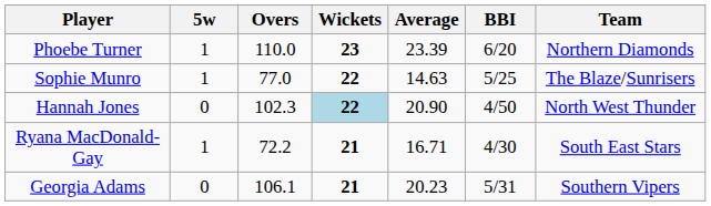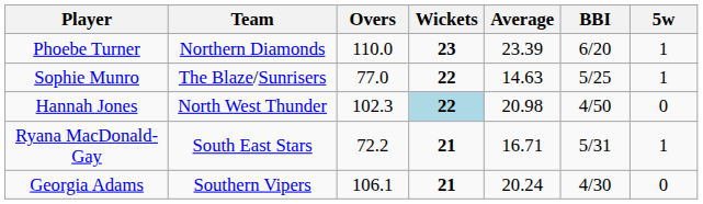 <table class="wikitable" style="text-align:center">
 <tr>
 <th width=150>Player</th>
-<th width=60>5w</th>
+<th width=150>Team</th>
 <th width=60>Overs</th>
 <th width=60>Wickets</th>
 <th width=60>Average</th>
 <th width=60>BBI</th>
-<th width=150>Team</th>
+<th width=60>5w</th>
 </tr>
 <tr>
 <td><a href='#'>Phoebe Turner</a></td>
-<td>1</td>
+<td><a href='#'>Northern Diamonds</a></td>
 <td>110.0</td>
 <td><strong>23</strong></td>
 <td>23.39</td>
 <td>6/20</td>
-<td><a href='#'>Northern Diamonds</a></td>
+<td>1</td>
 </tr>
 <tr>
 <td><a href='#'>Sophie Munro</a></td>
-<td>1</td>
+<td><a href='#'>The Blaze</a>/<a href='#'>Sunrisers</a></td>
 <td>77.0</td>
 <td><strong>22</strong></td>
 <td>14.63</td>
 <td>5/25</td>
-<td><a href='#'>The Blaze</a>/<a href='#'>Sunrisers</a></td>
+<td>1</td>
 </tr>
 <tr>
 <td><a href='#'>Hannah Jones</a></td>
-<td>0</td>
+<td><a href='#'>North West Thunder</a></td>
 <td>102.3</td>
 <td style="background: lightblue;"><strong>22</strong></td>
-<td>20.90</td>
+<td>20.98</td>
 <td>4/50</td>
-<td><a href='#'>North West Thunder</a></td>
+<td>0</td>
 </tr>
 <tr>
 <td><a href='#'>Ryana MacDonald-Gay</a></td>
-<td>1</td>
+<td><a href='#'>South East Stars</a></td>
 <td>72.2</td>
 <td><strong>21</strong></td>
 <td>16.71</td>
-<td>4/30</td>
-<td><a href='#'>South East Stars</a></td>
+<td>5/31</td>
+<td>1</td>
 </tr>
 <tr>
 <td><a href='#'>Georgia Adams</a></td>
-<td>0</td>
+<td><a href='#'>Southern Vipers</a></td>
 <td>106.1</td>
 <td><strong>21</strong></td>
-<td>20.23</td>
-<td>5/31</td>
-<td><a href='#'>Southern Vipers</a></td>
+<td>20.24</td>
+<td>4/30</td>
+<td>0</td>
 </tr>
 </table>
